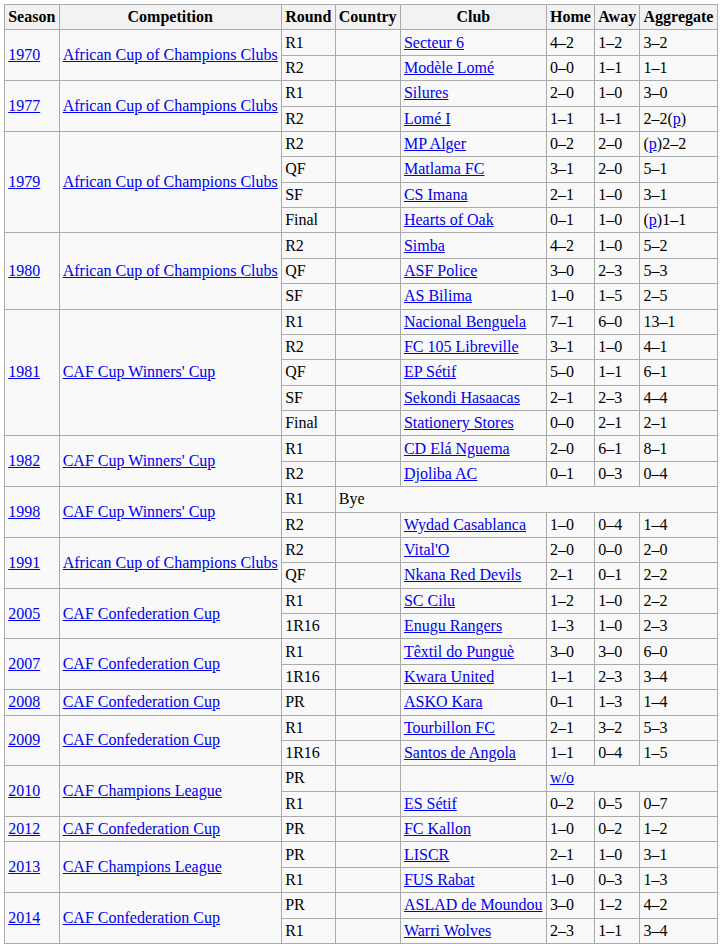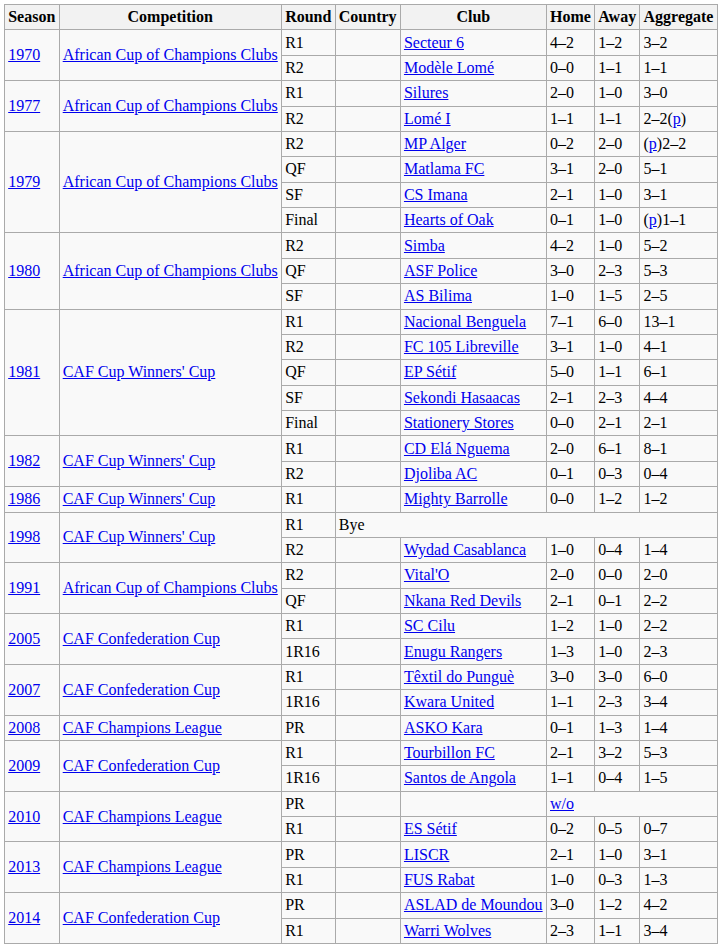 <table class="wikitable">
 <tr>
 <th>Season</th>
 <th>Competition</th>
 <th>Round</th>
 <th>Country</th>
 <th>Club</th>
 <th>Home</th>
 <th>Away</th>
 <th>Aggregate</th>
 </tr>
 <tr>
 <td rowspan="2"><a href='#'>1970</a></td>
 <td rowspan="2"><a href='#'>African Cup of Champions Clubs</a></td>
 <td>R1</td>
 <td></td>
 <td><a href='#'>Secteur 6</a></td>
 <td>4–2</td>
 <td>1–2</td>
 <td>3–2</td>
 </tr>
 <tr>
 <td>R2</td>
 <td></td>
 <td><a href='#'>Modèle Lomé</a></td>
 <td>0–0</td>
 <td>1–1</td>
 <td>1–1</td>
 </tr>
 <tr>
 <td rowspan="2"><a href='#'>1977</a></td>
 <td rowspan="2"><a href='#'>African Cup of Champions Clubs</a></td>
 <td>R1</td>
 <td></td>
 <td><a href='#'>Silures</a></td>
 <td>2–0</td>
 <td>1–0</td>
 <td>3–0</td>
 </tr>
 <tr>
 <td>R2</td>
 <td></td>
 <td><a href='#'>Lomé I</a></td>
 <td>1–1</td>
 <td>1–1</td>
 <td>2–2(<a href='#'>p</a>)</td>
 </tr>
 <tr>
 <td rowspan="4"><a href='#'>1979</a></td>
 <td rowspan="4"><a href='#'>African Cup of Champions Clubs</a></td>
 <td>R2</td>
 <td></td>
 <td><a href='#'>MP Alger</a></td>
 <td>0–2</td>
 <td>2–0</td>
 <td>(<a href='#'>p</a>)2–2</td>
 </tr>
 <tr>
 <td>QF</td>
 <td></td>
 <td><a href='#'>Matlama FC</a></td>
 <td>3–1</td>
 <td>2–0</td>
 <td>5–1</td>
 </tr>
 <tr>
 <td>SF</td>
 <td></td>
 <td><a href='#'>CS Imana</a></td>
 <td>2–1</td>
 <td>1–0</td>
 <td>3–1</td>
 </tr>
 <tr>
 <td>Final</td>
 <td></td>
 <td><a href='#'>Hearts of Oak</a></td>
 <td>0–1</td>
 <td>1–0</td>
 <td>(<a href='#'>p</a>)1–1</td>
 </tr>
 <tr>
 <td rowspan="3"><a href='#'>1980</a></td>
 <td rowspan="3"><a href='#'>African Cup of Champions Clubs</a></td>
 <td>R2</td>
 <td></td>
 <td><a href='#'>Simba</a></td>
 <td>4–2</td>
 <td>1–0</td>
 <td>5–2</td>
 </tr>
 <tr>
 <td>QF</td>
 <td></td>
 <td><a href='#'>ASF Police</a></td>
 <td>3–0</td>
 <td>2–3</td>
 <td>5–3</td>
 </tr>
 <tr>
 <td>SF</td>
 <td></td>
 <td><a href='#'>AS Bilima</a></td>
 <td>1–0</td>
 <td>1–5</td>
 <td>2–5</td>
 </tr>
 <tr>
 <td rowspan="5"><a href='#'>1981</a></td>
 <td rowspan="5"><a href='#'>CAF Cup Winners' Cup</a></td>
 <td>R1</td>
 <td></td>
 <td><a href='#'>Nacional Benguela</a></td>
 <td>7–1</td>
 <td>6–0</td>
 <td>13–1</td>
 </tr>
 <tr>
 <td>R2</td>
 <td></td>
 <td><a href='#'>FC 105 Libreville</a></td>
 <td>3–1</td>
 <td>1–0</td>
 <td>4–1</td>
 </tr>
 <tr>
 <td>QF</td>
 <td></td>
 <td><a href='#'>EP Sétif</a></td>
 <td>5–0</td>
 <td>1–1</td>
 <td>6–1</td>
 </tr>
 <tr>
 <td>SF</td>
 <td></td>
 <td><a href='#'>Sekondi Hasaacas</a></td>
 <td>2–1</td>
 <td>2–3</td>
 <td>4–4</td>
 </tr>
 <tr>
 <td>Final</td>
 <td></td>
 <td><a href='#'>Stationery Stores</a></td>
 <td>0–0</td>
 <td>2–1</td>
 <td>2–1</td>
 </tr>
 <tr>
 <td rowspan="2"><a href='#'>1982</a></td>
 <td rowspan="2"><a href='#'>CAF Cup Winners' Cup</a></td>
 <td>R1</td>
 <td></td>
 <td><a href='#'>CD Elá Nguema</a></td>
 <td>2–0</td>
 <td>6–1</td>
 <td>8–1</td>
 </tr>
 <tr>
 <td>R2</td>
 <td></td>
 <td><a href='#'>Djoliba AC</a></td>
 <td>0–1</td>
 <td>0–3</td>
 <td>0–4</td>
 </tr>
 <tr>
+<td><a href='#'>1986</a></td>
+<td><a href='#'>CAF Cup Winners' Cup</a></td>
+<td>R1</td>
+<td></td>
+<td><a href='#'>Mighty Barrolle</a></td>
+<td>0–0</td>
+<td>1–2</td>
+<td>1–2</td>
+</tr>
+<tr>
 <td rowspan="2"><a href='#'>1998</a></td>
 <td rowspan="2"><a href='#'>CAF Cup Winners' Cup</a></td>
 <td>R1</td>
 <td colspan="5">Bye</td>
 </tr>
 <tr>
 <td>R2</td>
 <td></td>
 <td><a href='#'>Wydad Casablanca</a></td>
 <td>1–0</td>
 <td>0–4</td>
 <td>1–4</td>
 </tr>
 <tr>
 <td rowspan="2"><a href='#'>1991</a></td>
 <td rowspan="2"><a href='#'>African Cup of Champions Clubs</a></td>
 <td>R2</td>
 <td></td>
 <td><a href='#'>Vital'O</a></td>
 <td>2–0</td>
 <td>0–0</td>
 <td>2–0</td>
 </tr>
 <tr>
 <td>QF</td>
 <td></td>
 <td><a href='#'>Nkana Red Devils</a></td>
 <td>2–1</td>
 <td>0–1</td>
 <td>2–2</td>
 </tr>
 <tr>
 <td rowspan="2"><a href='#'>2005</a></td>
 <td rowspan="2"><a href='#'>CAF Confederation Cup</a></td>
 <td>R1</td>
 <td></td>
 <td><a href='#'>SC Cilu</a></td>
 <td>1–2</td>
 <td>1–0</td>
 <td>2–2</td>
 </tr>
 <tr>
 <td>1R16</td>
 <td></td>
 <td><a href='#'>Enugu Rangers</a></td>
 <td>1–3</td>
 <td>1–0</td>
 <td>2–3</td>
 </tr>
 <tr>
 <td rowspan="2"><a href='#'>2007</a></td>
 <td rowspan="2"><a href='#'>CAF Confederation Cup</a></td>
 <td>R1</td>
 <td></td>
 <td><a href='#'>Têxtil do Punguè</a></td>
 <td>3–0</td>
 <td>3–0</td>
 <td>6–0</td>
 </tr>
 <tr>
 <td>1R16</td>
 <td></td>
 <td><a href='#'>Kwara United</a></td>
 <td>1–1</td>
 <td>2–3</td>
 <td>3–4</td>
 </tr>
 <tr>
 <td><a href='#'>2008</a></td>
-<td><a href='#'>CAF Confederation Cup</a></td>
+<td><a href='#'>CAF Champions League</a></td>
 <td>PR</td>
 <td></td>
 <td><a href='#'>ASKO Kara</a></td>
 <td>0–1</td>
 <td>1–3</td>
 <td>1–4</td>
 </tr>
 <tr>
 <td rowspan="2"><a href='#'>2009</a></td>
 <td rowspan="2"><a href='#'>CAF Confederation Cup</a></td>
 <td>R1</td>
 <td></td>
 <td><a href='#'>Tourbillon FC</a></td>
 <td>2–1</td>
 <td>3–2</td>
 <td>5–3</td>
 </tr>
 <tr>
 <td>1R16</td>
 <td></td>
 <td><a href='#'>Santos de Angola</a></td>
 <td>1–1</td>
 <td>0–4</td>
 <td>1–5</td>
 </tr>
 <tr>
 <td rowspan="2"><a href='#'>2010</a></td>
 <td rowspan="2"><a href='#'>CAF Champions League</a></td>
 <td>PR</td>
 <td></td>
 <td></td>
 <td colspan="3"><a href='#'>w/o</a></td>
 </tr>
 <tr>
 <td>R1</td>
 <td></td>
 <td><a href='#'>ES Sétif</a></td>
 <td>0–2</td>
 <td>0–5</td>
 <td>0–7</td>
 </tr>
 <tr>
-<td><a href='#'>2012</a></td>
-<td><a href='#'>CAF Confederation Cup</a></td>
-<td>PR</td>
-<td></td>
-<td><a href='#'>FC Kallon</a></td>
-<td>1–0</td>
-<td>0–2</td>
-<td>1–2</td>
-</tr>
-<tr>
 <td rowspan="2"><a href='#'>2013</a></td>
 <td rowspan="2"><a href='#'>CAF Champions League</a></td>
 <td>PR</td>
 <td></td>
 <td><a href='#'>LISCR</a></td>
 <td>2–1</td>
 <td>1–0</td>
 <td>3–1</td>
 </tr>
 <tr>
 <td>R1</td>
 <td></td>
 <td><a href='#'>FUS Rabat</a></td>
 <td>1–0</td>
 <td>0–3</td>
 <td>1–3</td>
 </tr>
 <tr>
 <td rowspan="2"><a href='#'>2014</a></td>
 <td rowspan="2"><a href='#'>CAF Confederation Cup</a></td>
 <td>PR</td>
 <td></td>
 <td><a href='#'>ASLAD de Moundou</a></td>
 <td>3–0</td>
 <td>1–2</td>
 <td>4–2</td>
 </tr>
 <tr>
 <td>R1</td>
 <td></td>
 <td><a href='#'>Warri Wolves</a></td>
 <td>2–3</td>
 <td>1–1</td>
 <td>3–4</td>
 </tr>
 </table>
